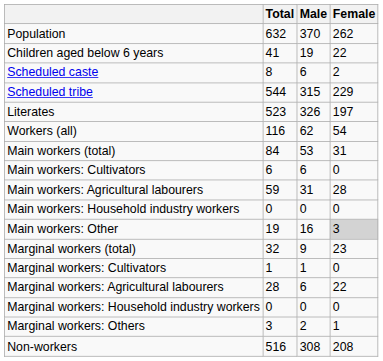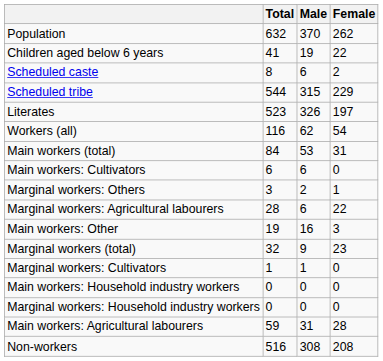 <table class="wikitable sortable">
 <tr>
 <th></th>
 <th>Total</th>
 <th>Male</th>
 <th>Female</th>
 </tr>
 <tr>
 <td>Population</td>
 <td>632</td>
 <td>370</td>
 <td>262</td>
 </tr>
 <tr>
 <td>Children aged below 6 years</td>
 <td>41</td>
 <td>19</td>
 <td>22</td>
 </tr>
 <tr>
 <td><a href='#'>Scheduled caste</a></td>
 <td>8</td>
 <td>6</td>
 <td>2</td>
 </tr>
 <tr>
 <td><a href='#'>Scheduled tribe</a></td>
 <td>544</td>
 <td>315</td>
 <td>229</td>
 </tr>
 <tr>
 <td>Literates</td>
 <td>523</td>
 <td>326</td>
 <td>197</td>
 </tr>
 <tr>
 <td>Workers (all)</td>
 <td>116</td>
 <td>62</td>
 <td>54</td>
 </tr>
 <tr>
 <td>Main workers (total)</td>
 <td>84</td>
 <td>53</td>
 <td>31</td>
 </tr>
 <tr>
 <td>Main workers: Cultivators</td>
 <td>6</td>
 <td>6</td>
 <td>0</td>
 </tr>
 <tr>
-<td>Main workers: Agricultural labourers</td>
-<td>59</td>
-<td>31</td>
-<td>28</td>
+<td>Marginal workers: Others</td>
+<td>3</td>
+<td>2</td>
+<td>1</td>
 </tr>
 <tr>
-<td>Main workers: Household industry workers</td>
-<td>0</td>
-<td>0</td>
-<td>0</td>
+<td>Marginal workers: Agricultural labourers</td>
+<td>28</td>
+<td>6</td>
+<td>22</td>
 </tr>
 <tr>
 <td>Main workers: Other</td>
 <td>19</td>
 <td>16</td>
-<td style="background: lightgrey;">3</td>
+<td>3</td>
 </tr>
 <tr>
 <td>Marginal workers (total)</td>
 <td>32</td>
 <td>9</td>
 <td>23</td>
 </tr>
 <tr>
 <td>Marginal workers: Cultivators</td>
 <td>1</td>
 <td>1</td>
 <td>0</td>
 </tr>
 <tr>
-<td>Marginal workers: Agricultural labourers</td>
-<td>28</td>
-<td>6</td>
-<td>22</td>
+<td>Main workers: Household industry workers</td>
+<td>0</td>
+<td>0</td>
+<td>0</td>
 </tr>
 <tr>
 <td>Marginal workers: Household industry workers</td>
 <td>0</td>
 <td>0</td>
 <td>0</td>
 </tr>
 <tr>
-<td>Marginal workers: Others</td>
-<td>3</td>
-<td>2</td>
-<td>1</td>
+<td>Main workers: Agricultural labourers</td>
+<td>59</td>
+<td>31</td>
+<td>28</td>
 </tr>
 <tr>
 <td>Non-workers</td>
 <td>516</td>
 <td>308</td>
 <td>208</td>
 </tr>
 </table>
